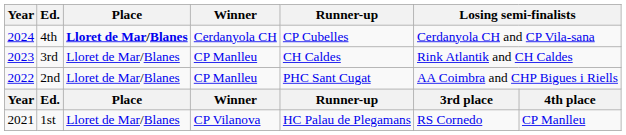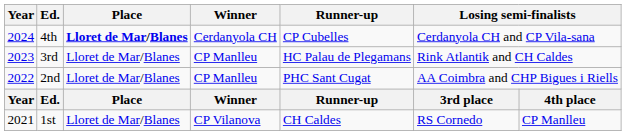 <table class="wikitable">
 <tr>
 <th>Year</th>
 <th>Ed.</th>
 <th>Place</th>
 <th>Winner</th>
 <th>Runner-up</th>
 <th colspan=2>Losing semi-finalists</th>
 </tr>
 <tr>
 <td><a href='#'>2024</a></td>
 <td>4th</td>
 <td><strong> <a href='#'>Lloret de Mar</a>/<a href='#'>Blanes</a></strong></td>
 <td> <a href='#'>Cerdanyola CH</a></td>
 <td> <a href='#'>CP Cubelles</a></td>
 <td colspan=2> <a href='#'>Cerdanyola CH</a> and  <a href='#'>CP Vila-sana</a></td>
 </tr>
 <tr>
 <td><a href='#'>2023</a></td>
 <td>3rd</td>
 <td> <a href='#'>Lloret de Mar</a>/<a href='#'>Blanes</a></td>
 <td> <a href='#'>CP Manlleu</a></td>
-<td> <a href='#'>CH Caldes</a></td>
+<td> <a href='#'>HC Palau de Plegamans</a></td>
 <td colspan=2> <a href='#'>Rink Atlantik</a> and  <a href='#'>CH Caldes</a></td>
 </tr>
 <tr>
 <td><a href='#'>2022</a></td>
 <td>2nd</td>
 <td> <a href='#'>Lloret de Mar</a>/<a href='#'>Blanes</a></td>
 <td> <a href='#'>CP Manlleu</a></td>
 <td> <a href='#'>PHC Sant Cugat</a></td>
 <td colspan=2> <a href='#'>AA Coimbra</a> and  <a href='#'>CHP Bigues i Riells</a></td>
 </tr>
 <tr>
 <th>Year</th>
 <th>Ed.</th>
 <th>Place</th>
 <th>Winner</th>
 <th>Runner-up</th>
 <th>3rd place</th>
 <th>4th place</th>
 </tr>
 <tr>
 <td>2021</td>
 <td>1st</td>
 <td> <a href='#'>Lloret de Mar</a>/<a href='#'>Blanes</a></td>
 <td> <a href='#'>CP Vilanova</a></td>
-<td> <a href='#'>HC Palau de Plegamans</a></td>
+<td> <a href='#'>CH Caldes</a></td>
 <td> <a href='#'>RS Cornedo</a></td>
 <td> <a href='#'>CP Manlleu</a></td>
 </tr>
 </table>
